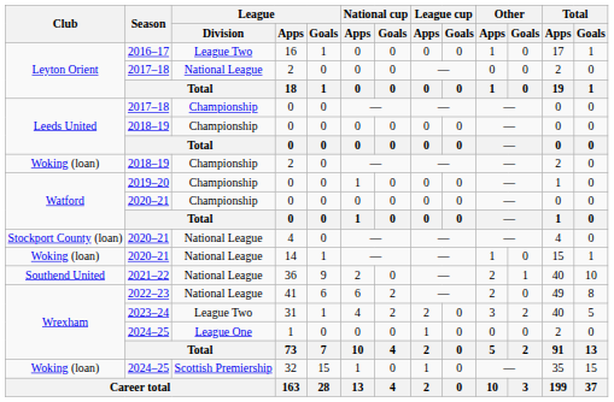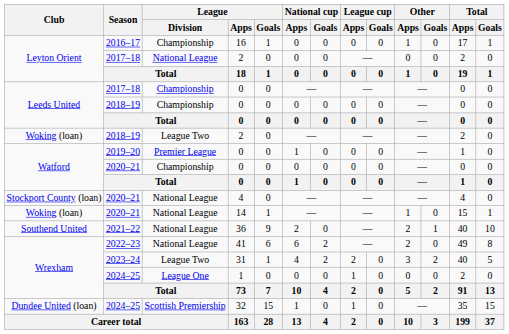 <table class="wikitable" style="text-align:center">
 <tr>
 <th rowspan=2>Club</th>
 <th rowspan=2>Season</th>
 <th colspan=3>League</th>
 <th colspan=2>National cup</th>
 <th colspan=2>League cup</th>
 <th colspan=2>Other</th>
 <th colspan=2>Total</th>
 </tr>
 <tr>
 <th>Division</th>
 <th>Apps</th>
 <th>Goals</th>
 <th>Apps</th>
 <th>Goals</th>
 <th>Apps</th>
 <th>Goals</th>
 <th>Apps</th>
 <th>Goals</th>
 <th>Apps</th>
 <th>Goals</th>
 </tr>
 <tr>
 <td rowspan="3"><a href='#'>Leyton Orient</a></td>
 <td><a href='#'>2016–17</a></td>
-<td><a href='#'>League Two</a></td>
+<td>Championship</td>
 <td>16</td>
 <td>1</td>
 <td>0</td>
 <td>0</td>
 <td>0</td>
 <td>0</td>
 <td>1</td>
 <td>0</td>
 <td>17</td>
 <td>1</td>
 </tr>
 <tr>
 <td><a href='#'>2017–18</a></td>
 <td><a href='#'>National League</a></td>
 <td>2</td>
 <td>0</td>
 <td>0</td>
 <td>0</td>
 <td colspan="2">—</td>
 <td>0</td>
 <td>0</td>
 <td>2</td>
 <td>0</td>
 </tr>
 <tr>
 <th colspan=2>Total</th>
 <th>18</th>
 <th>1</th>
 <th>0</th>
 <th>0</th>
 <th>0</th>
 <th>0</th>
 <th>1</th>
 <th>0</th>
 <th>19</th>
 <th>1</th>
 </tr>
 <tr>
 <td rowspan="3"><a href='#'>Leeds United</a></td>
 <td><a href='#'>2017–18</a></td>
 <td><a href='#'>Championship</a></td>
 <td>0</td>
 <td>0</td>
 <td colspan="2">—</td>
 <td colspan="2">—</td>
 <td colspan="2">—</td>
 <td>0</td>
 <td>0</td>
 </tr>
 <tr>
 <td><a href='#'>2018–19</a></td>
 <td>Championship</td>
 <td>0</td>
 <td>0</td>
 <td>0</td>
 <td>0</td>
 <td>0</td>
 <td>0</td>
 <td colspan="2">—</td>
 <td>0</td>
 <td>0</td>
 </tr>
 <tr>
 <th colspan=2>Total</th>
 <th>0</th>
 <th>0</th>
 <th>0</th>
 <th>0</th>
 <th>0</th>
 <th>0</th>
 <th colspan="2">—</th>
 <th>0</th>
 <th>0</th>
 </tr>
 <tr>
 <td><a href='#'>Woking</a> (loan)</td>
 <td><a href='#'>2018–19</a></td>
-<td>Championship</td>
+<td>League Two</td>
 <td>2</td>
 <td>0</td>
 <td colspan="2">—</td>
 <td colspan="2">—</td>
 <td colspan="2">—</td>
 <td>2</td>
 <td>0</td>
 </tr>
 <tr>
 <td rowspan="3"><a href='#'>Watford</a></td>
 <td><a href='#'>2019–20</a></td>
-<td>Championship</td>
+<td><a href='#'>Premier League</a></td>
 <td>0</td>
 <td>0</td>
 <td>1</td>
 <td>0</td>
 <td>0</td>
 <td>0</td>
 <td colspan="2">—</td>
 <td>1</td>
 <td>0</td>
 </tr>
 <tr>
 <td><a href='#'>2020–21</a></td>
 <td>Championship</td>
 <td>0</td>
 <td>0</td>
 <td>0</td>
 <td>0</td>
 <td>0</td>
 <td>0</td>
 <td colspan="2">—</td>
 <td>0</td>
 <td>0</td>
 </tr>
 <tr>
 <th colspan=2>Total</th>
 <th>0</th>
 <th>0</th>
 <th>1</th>
 <th>0</th>
 <th>0</th>
 <th>0</th>
 <th colspan="2">—</th>
 <th>1</th>
 <th>0</th>
 </tr>
 <tr>
 <td><a href='#'>Stockport County</a> (loan)</td>
 <td><a href='#'>2020–21</a></td>
 <td>National League</td>
 <td>4</td>
 <td>0</td>
 <td colspan="2">—</td>
 <td colspan="2">—</td>
 <td colspan="2">—</td>
 <td>4</td>
 <td>0</td>
 </tr>
 <tr>
 <td><a href='#'>Woking</a> (loan)</td>
 <td><a href='#'>2020–21</a></td>
 <td>National League</td>
 <td>14</td>
 <td>1</td>
 <td colspan="2">—</td>
 <td colspan="2">—</td>
 <td>1</td>
 <td>0</td>
 <td>15</td>
 <td>1</td>
 </tr>
 <tr>
 <td><a href='#'>Southend United</a></td>
 <td><a href='#'>2021–22</a></td>
 <td>National League</td>
 <td>36</td>
 <td>9</td>
 <td>2</td>
 <td>0</td>
 <td colspan="2">—</td>
 <td>2</td>
 <td>1</td>
 <td>40</td>
 <td>10</td>
 </tr>
 <tr>
 <td rowspan="4"><a href='#'>Wrexham</a></td>
 <td><a href='#'>2022–23</a></td>
 <td>National League</td>
 <td>41</td>
 <td>6</td>
 <td>6</td>
 <td>2</td>
 <td colspan="2">—</td>
 <td>2</td>
 <td>0</td>
 <td>49</td>
 <td>8</td>
 </tr>
 <tr>
 <td><a href='#'>2023–24</a></td>
 <td>League Two</td>
 <td>31</td>
 <td>1</td>
 <td>4</td>
 <td>2</td>
 <td>2</td>
 <td>0</td>
 <td>3</td>
 <td>2</td>
 <td>40</td>
 <td>5</td>
 </tr>
 <tr>
 <td><a href='#'>2024–25</a></td>
 <td><a href='#'>League One</a></td>
 <td>1</td>
 <td>0</td>
 <td>0</td>
 <td>0</td>
 <td>1</td>
 <td>0</td>
 <td>0</td>
 <td>0</td>
 <td>2</td>
 <td>0</td>
 </tr>
 <tr>
 <th colspan="2">Total</th>
 <th>73</th>
 <th>7</th>
 <th>10</th>
 <th>4</th>
 <th>2</th>
 <th>0</th>
 <th>5</th>
 <th>2</th>
 <th>91</th>
 <th>13</th>
 </tr>
 <tr>
-<td><a href='#'>Woking</a> (loan)</td>
+<td rowspan="1"><a href='#'>Dundee United</a> (loan)</td>
 <td><a href='#'>2024–25</a></td>
 <td><a href='#'>Scottish Premiership</a></td>
 <td>32</td>
 <td>15</td>
 <td>1</td>
 <td>0</td>
 <td>1</td>
 <td>0</td>
 <td colspan="2">—</td>
 <td>35</td>
 <td>15</td>
 </tr>
 <tr>
 <th colspan=3>Career total</th>
 <th>163</th>
 <th>28</th>
 <th>13</th>
 <th>4</th>
 <th>2</th>
 <th>0</th>
 <th>10</th>
 <th>3</th>
 <th>199</th>
 <th>37</th>
 </tr>
 </table>
